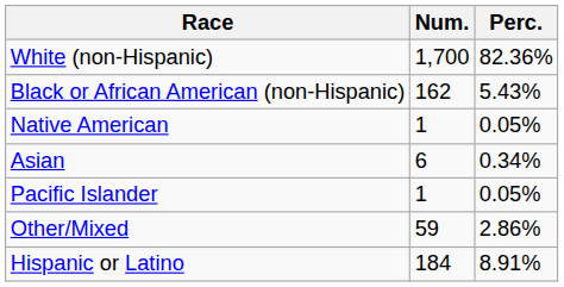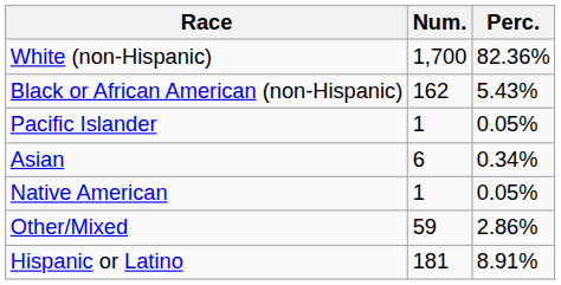 <table class="wikitable">
 <tr>
 <th>Race</th>
 <th>Num.</th>
 <th>Perc.</th>
 </tr>
 <tr>
 <td><a href='#'>White</a> (non-Hispanic)</td>
 <td>1,700</td>
 <td>82.36%</td>
 </tr>
 <tr>
 <td><a href='#'>Black or African American</a> (non-Hispanic)</td>
 <td>162</td>
 <td>5.43%</td>
 </tr>
 <tr>
-<td><a href='#'>Native American</a></td>
+<td><a href='#'>Pacific Islander</a></td>
 <td>1</td>
 <td>0.05%</td>
 </tr>
 <tr>
 <td><a href='#'>Asian</a></td>
 <td>6</td>
 <td>0.34%</td>
 </tr>
 <tr>
-<td><a href='#'>Pacific Islander</a></td>
+<td><a href='#'>Native American</a></td>
 <td>1</td>
 <td>0.05%</td>
 </tr>
 <tr>
 <td><a href='#'>Other/Mixed</a></td>
 <td>59</td>
 <td>2.86%</td>
 </tr>
 <tr>
 <td><a href='#'>Hispanic</a> or <a href='#'>Latino</a></td>
-<td>184</td>
+<td>181</td>
 <td>8.91%</td>
 </tr>
 </table>
